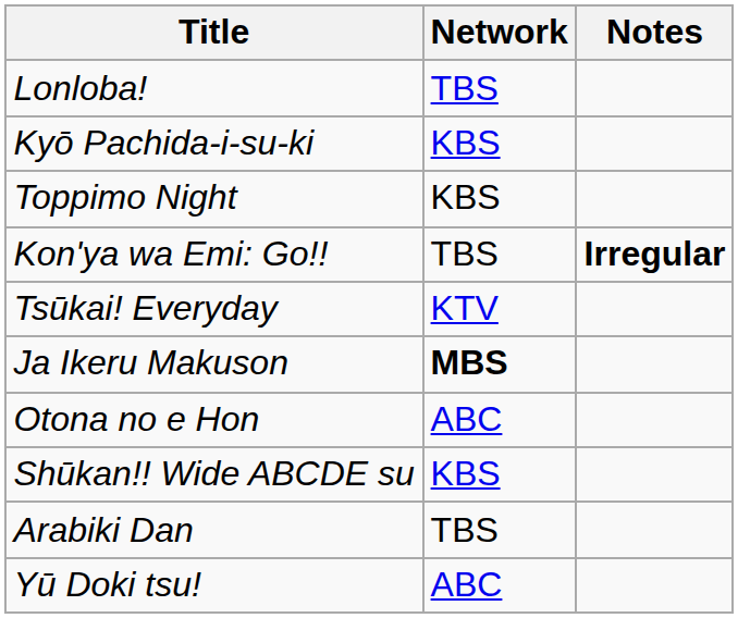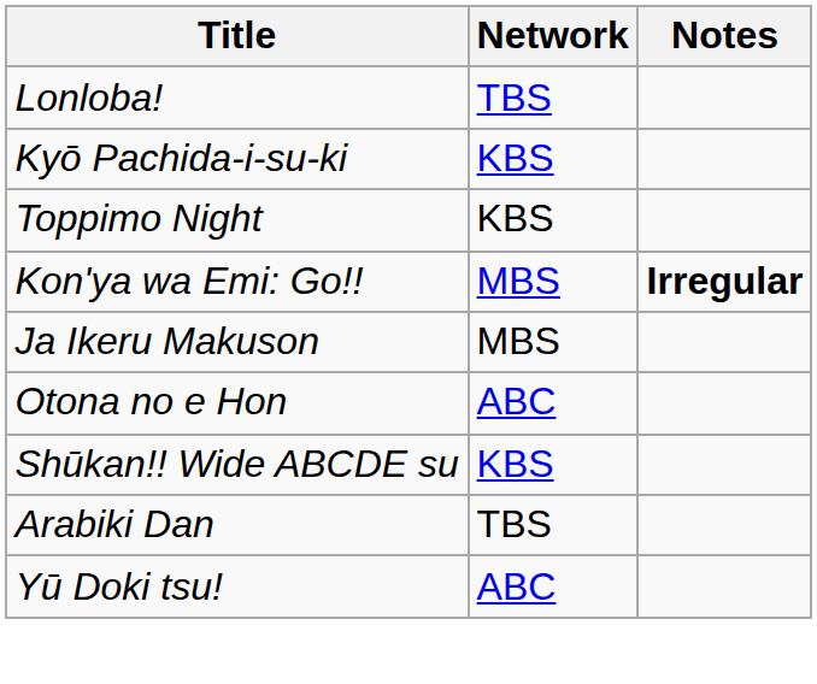 <table class="wikitable">
 <tr>
 <th>Title</th>
 <th>Network</th>
 <th>Notes</th>
 </tr>
 <tr>
 <td><em>Lonloba!</em></td>
 <td><a href='#'>TBS</a></td>
 <td></td>
 </tr>
 <tr>
 <td><em>Kyō Pachida-i-su-ki</em></td>
 <td><a href='#'>KBS</a></td>
 <td></td>
 </tr>
 <tr>
 <td><em>Toppimo Night</em></td>
 <td>KBS</td>
 <td></td>
 </tr>
 <tr>
 <td><em>Kon'ya wa Emi: Go!!</em></td>
-<td>TBS</td>
+<td><a href='#'>MBS</a></td>
 <td><strong>Irregular</strong></td>
 </tr>
 <tr>
-<td><em>Tsūkai! Everyday</em></td>
-<td><a href='#'>KTV</a></td>
-<td></td>
-</tr>
-<tr>
 <td><em>Ja Ikeru Makuson</em></td>
-<td><strong>MBS</strong></td>
+<td>MBS</td>
 <td></td>
 </tr>
 <tr>
 <td><em>Otona no e Hon</em></td>
 <td><a href='#'>ABC</a></td>
 <td></td>
 </tr>
 <tr>
 <td><em>Shūkan!! Wide ABCDE su</em></td>
 <td><a href='#'>KBS</a></td>
 <td></td>
 </tr>
 <tr>
 <td><em>Arabiki Dan</em></td>
 <td>TBS</td>
 <td></td>
 </tr>
 <tr>
 <td><em>Yū Doki tsu!</em></td>
 <td><a href='#'>ABC</a></td>
 <td></td>
 </tr>
 </table>
